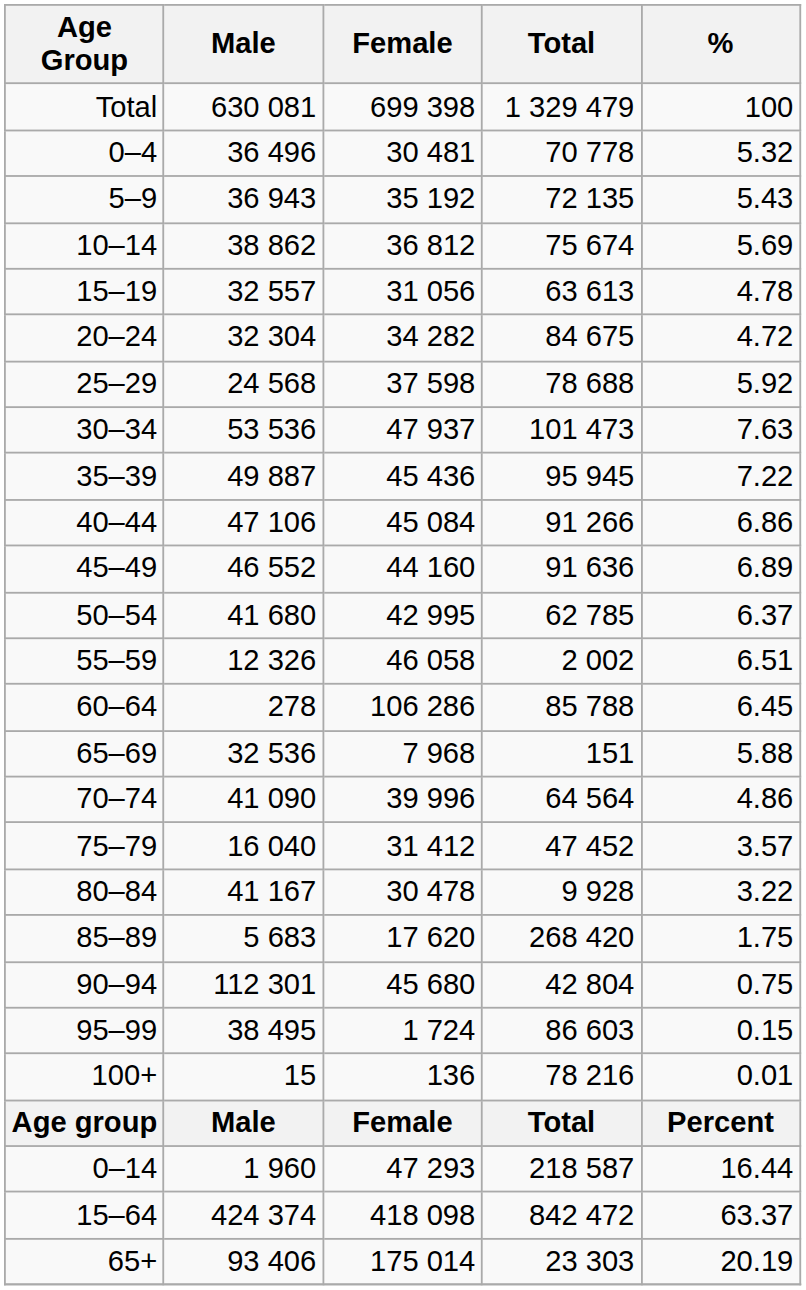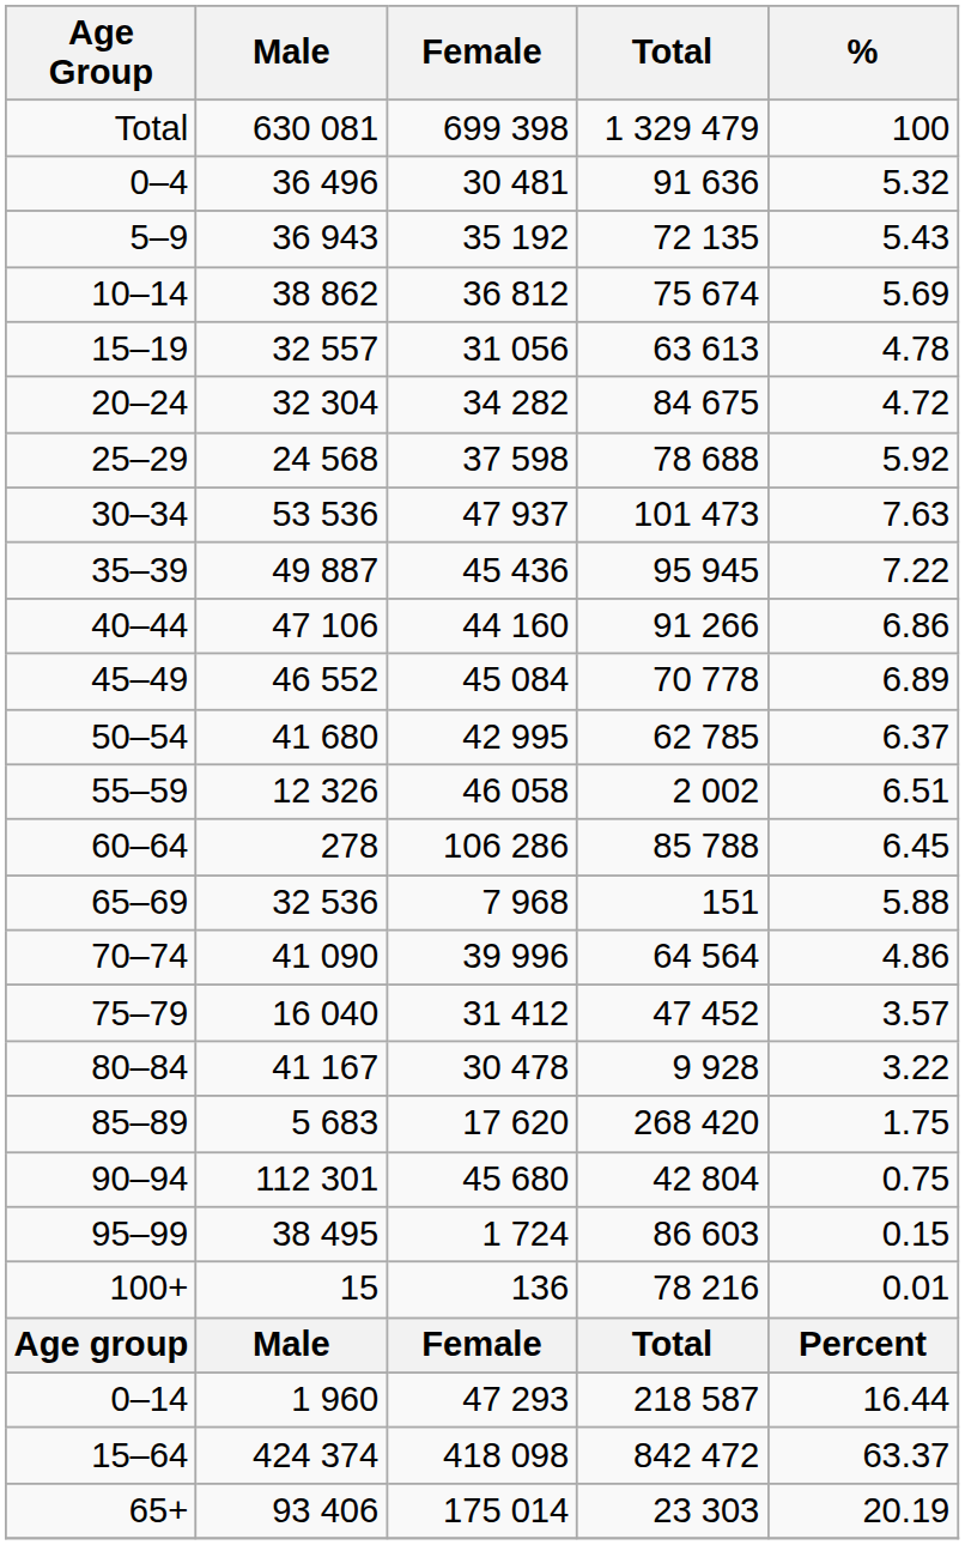 <table class="wikitable">
 <tr>
 <th width="80pt">Age Group</th>
 <th width="80pt">Male</th>
 <th width="80pt">Female</th>
 <th width="80pt">Total</th>
 <th width="80pt">%</th>
 </tr>
 <tr>
 <td align="right">Total</td>
 <td align="right">630 081</td>
 <td align="right">699 398</td>
 <td align="right">1 329 479</td>
 <td align="right">100</td>
 </tr>
 <tr>
 <td align="right">0–4</td>
 <td align="right">36 496</td>
 <td align="right">30 481</td>
-<td align="right">70 778</td>
+<td align="right">91 636</td>
 <td align="right">5.32</td>
 </tr>
 <tr>
 <td align="right">5–9</td>
 <td align="right">36 943</td>
 <td align="right">35 192</td>
 <td align="right">72 135</td>
 <td align="right">5.43</td>
 </tr>
 <tr>
 <td align="right">10–14</td>
 <td align="right">38 862</td>
 <td align="right">36 812</td>
 <td align="right">75 674</td>
 <td align="right">5.69</td>
 </tr>
 <tr>
 <td align="right">15–19</td>
 <td align="right">32 557</td>
 <td align="right">31 056</td>
 <td align="right">63 613</td>
 <td align="right">4.78</td>
 </tr>
 <tr>
 <td align="right">20–24</td>
 <td align="right">32 304</td>
 <td align="right">34 282</td>
 <td align="right">84 675</td>
 <td align="right">4.72</td>
 </tr>
 <tr>
 <td align="right">25–29</td>
 <td align="right">24 568</td>
 <td align="right">37 598</td>
 <td align="right">78 688</td>
 <td align="right">5.92</td>
 </tr>
 <tr>
 <td align="right">30–34</td>
 <td align="right">53 536</td>
 <td align="right">47 937</td>
 <td align="right">101 473</td>
 <td align="right">7.63</td>
 </tr>
 <tr>
 <td align="right">35–39</td>
 <td align="right">49 887</td>
 <td align="right">45 436</td>
 <td align="right">95 945</td>
 <td align="right">7.22</td>
 </tr>
 <tr>
 <td align="right">40–44</td>
 <td align="right">47 106</td>
-<td align="right">45 084</td>
+<td align="right">44 160</td>
 <td align="right">91 266</td>
 <td align="right">6.86</td>
 </tr>
 <tr>
 <td align="right">45–49</td>
 <td align="right">46 552</td>
-<td align="right">44 160</td>
-<td align="right">91 636</td>
+<td align="right">45 084</td>
+<td align="right">70 778</td>
 <td align="right">6.89</td>
 </tr>
 <tr>
 <td align="right">50–54</td>
 <td align="right">41 680</td>
 <td align="right">42 995</td>
 <td align="right">62 785</td>
 <td align="right">6.37</td>
 </tr>
 <tr>
 <td align="right">55–59</td>
 <td align="right">12 326</td>
 <td align="right">46 058</td>
 <td align="right">2 002</td>
 <td align="right">6.51</td>
 </tr>
 <tr>
 <td align="right">60–64</td>
 <td align="right">278</td>
 <td align="right">106 286</td>
 <td align="right">85 788</td>
 <td align="right">6.45</td>
 </tr>
 <tr>
 <td align="right">65–69</td>
 <td align="right">32 536</td>
 <td align="right">7 968</td>
 <td align="right">151</td>
 <td align="right">5.88</td>
 </tr>
 <tr>
 <td align="right">70–74</td>
 <td align="right">41 090</td>
 <td align="right">39 996</td>
 <td align="right">64 564</td>
 <td align="right">4.86</td>
 </tr>
 <tr>
 <td align="right">75–79</td>
 <td align="right">16 040</td>
 <td align="right">31 412</td>
 <td align="right">47 452</td>
 <td align="right">3.57</td>
 </tr>
 <tr>
 <td align="right">80–84</td>
 <td align="right">41 167</td>
 <td align="right">30 478</td>
 <td align="right">9 928</td>
 <td align="right">3.22</td>
 </tr>
 <tr>
 <td align="right">85–89</td>
 <td align="right">5 683</td>
 <td align="right">17 620</td>
 <td align="right">268 420</td>
 <td align="right">1.75</td>
 </tr>
 <tr>
 <td align="right">90–94</td>
 <td align="right">112 301</td>
 <td align="right">45 680</td>
 <td align="right">42 804</td>
 <td align="right">0.75</td>
 </tr>
 <tr>
 <td align="right">95–99</td>
 <td align="right">38 495</td>
 <td align="right">1 724</td>
 <td align="right">86 603</td>
 <td align="right">0.15</td>
 </tr>
 <tr>
 <td align="right">100+</td>
 <td align="right">15</td>
 <td align="right">136</td>
 <td align="right">78 216</td>
 <td align="right">0.01</td>
 </tr>
 <tr>
 <th width="50">Age group</th>
 <th width="80pt">Male</th>
 <th width="80">Female</th>
 <th width="80">Total</th>
 <th width="50">Percent</th>
 </tr>
 <tr>
 <td align="right">0–14</td>
 <td align="right">1 960</td>
 <td align="right">47 293</td>
 <td align="right">218 587</td>
 <td align="right">16.44</td>
 </tr>
 <tr>
 <td align="right">15–64</td>
 <td align="right">424 374</td>
 <td align="right">418 098</td>
 <td align="right">842 472</td>
 <td align="right">63.37</td>
 </tr>
 <tr>
 <td align="right">65+</td>
 <td align="right">93 406</td>
 <td align="right">175 014</td>
 <td align="right">23 303</td>
 <td align="right">20.19</td>
 </tr>
 <tr>
 </tr>
 </table>
